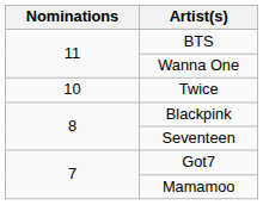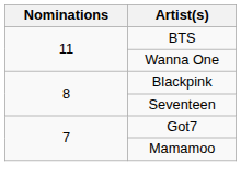 <table class="wikitable"  style="width:30%; text-align:center;">
 <tr>
 <th>Nominations</th>
 <th>Artist(s)</th>
 </tr>
 <tr>
 <td rowspan="2">11</td>
 <td>BTS</td>
 </tr>
 <tr>
 <td>Wanna One</td>
-</tr>
-<tr>
-<td>10</td>
-<td>Twice</td>
 </tr>
 <tr>
 <td rowspan="2">8</td>
 <td>Blackpink</td>
 </tr>
 <tr>
 <td>Seventeen</td>
 </tr>
 <tr>
 <td rowspan="2">7</td>
 <td>Got7</td>
 </tr>
 <tr>
 <td>Mamamoo</td>
 </tr>
 </table>
